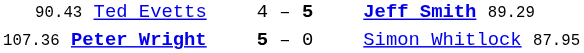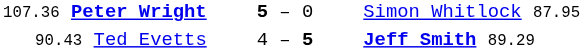 <table style="text-align:center">
 <tr>
 <th width=223></th>
 <th width=100></th>
 <th width=223></th>
 </tr>
 <tr>
+<td align=right><small><span>107.36</span></small> <strong><a href='#'>Peter Wright</a></strong> </td>
+<td><strong>5</strong> – 0</td>
+<td align=left> <a href='#'>Simon Whitlock</a> <small><span>87.95</span></small></td>
+</tr>
+<tr>
 <td align=right><small><span>90.43</span></small> <a href='#'>Ted Evetts</a> </td>
 <td>4 – <strong>5</strong></td>
 <td align=left> <strong><a href='#'>Jeff Smith</a></strong> <small><span>89.29</span></small></td>
 </tr>
-<tr>
-<td align=right><small><span>107.36</span></small> <strong><a href='#'>Peter Wright</a></strong> </td>
-<td><strong>5</strong> – 0</td>
-<td align=left> <a href='#'>Simon Whitlock</a> <small><span>87.95</span></small></td>
-</tr>
 </table>
